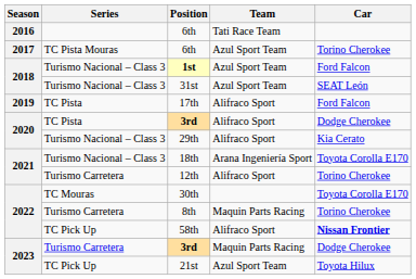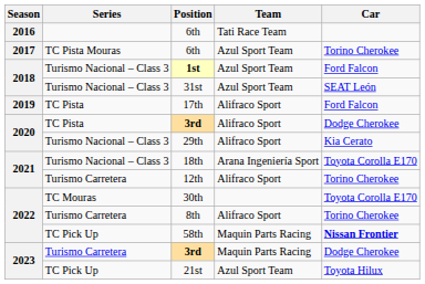 <table class="wikitable" style="font-size: 95%;">
 <tr>
 <th>Season</th>
 <th>Series</th>
 <th>Position</th>
 <th>Team</th>
 <th>Car</th>
 </tr>
 <tr>
 <th>2016</th>
 <td></td>
 <td style="text-align:center">6th</td>
 <td>Tati Race Team</td>
 <td></td>
 </tr>
 <tr>
 <th>2017</th>
 <td>TC Pista Mouras</td>
 <td style="text-align:center">6th</td>
 <td>Azul Sport Team</td>
 <td><a href='#'>Torino Cherokee</a></td>
 </tr>
 <tr>
 <th rowspan=2>2018</th>
 <td>Turismo Nacional – Class 3</td>
 <td style="text-align:center; background:#ffffbf;"><strong>1st</strong></td>
 <td>Azul Sport Team</td>
 <td><a href='#'>Ford Falcon</a></td>
 </tr>
 <tr>
 <td>Turismo Nacional – Class 3</td>
 <td style="text-align:center">31st</td>
 <td>Azul Sport Team</td>
 <td><a href='#'>SEAT León</a></td>
 </tr>
 <tr>
 <th>2019</th>
 <td>TC Pista</td>
 <td style="text-align:center">17th</td>
 <td>Alifraco Sport</td>
 <td><a href='#'>Ford Falcon</a></td>
 </tr>
 <tr>
 <th rowspan=2>2020</th>
 <td>TC Pista</td>
 <td style="text-align:center; background:#ffdf9f;"><strong>3rd</strong></td>
 <td>Alifraco Sport</td>
 <td><a href='#'>Dodge Cherokee</a></td>
 </tr>
 <tr>
 <td>Turismo Nacional – Class 3</td>
 <td style="text-align:center">29th</td>
 <td>Alifraco Sport</td>
 <td><a href='#'>Kia Cerato</a></td>
 </tr>
 <tr>
 <th rowspan=2>2021</th>
 <td>Turismo Nacional – Class 3</td>
 <td style="text-align:center">18th</td>
 <td>Arana Ingeniería Sport</td>
 <td><a href='#'>Toyota Corolla E170</a></td>
 </tr>
 <tr>
 <td>Turismo Carretera</td>
 <td style="text-align:center">12th</td>
 <td>Alifraco Sport</td>
 <td><a href='#'>Torino Cherokee</a></td>
 </tr>
 <tr>
 <th rowspan=3>2022</th>
 <td>TC Mouras</td>
 <td style="text-align:center">30th</td>
 <td></td>
 <td><a href='#'>Toyota Corolla E170</a></td>
 </tr>
 <tr>
 <td>Turismo Carretera</td>
 <td style="text-align:center">8th</td>
-<td>Maquin Parts Racing</td>
+<td>Alifraco Sport</td>
 <td><a href='#'>Torino Cherokee</a></td>
 </tr>
 <tr>
 <td>TC Pick Up</td>
 <td style="text-align:center">58th</td>
-<td>Alifraco Sport</td>
+<td>Maquin Parts Racing</td>
 <td><strong><a href='#'>Nissan Frontier</a></strong></td>
 </tr>
 <tr>
 <th rowspan=2>2023</th>
 <td><a href='#'>Turismo Carretera</a></td>
 <td style="text-align:center; background:#ffdf9f;"><strong>3rd</strong></td>
 <td>Maquin Parts Racing</td>
 <td><a href='#'>Dodge Cherokee</a></td>
 </tr>
 <tr>
 <td>TC Pick Up</td>
 <td style="text-align:center">21st</td>
 <td>Azul Sport Team</td>
 <td><a href='#'>Toyota Hilux</a></td>
 </tr>
 </table>
